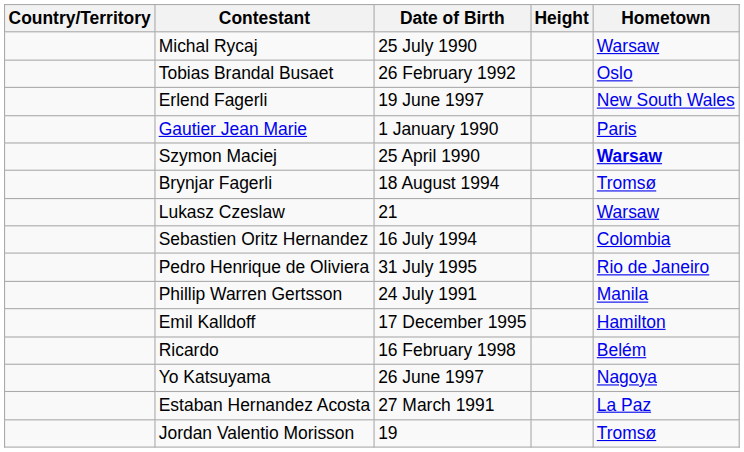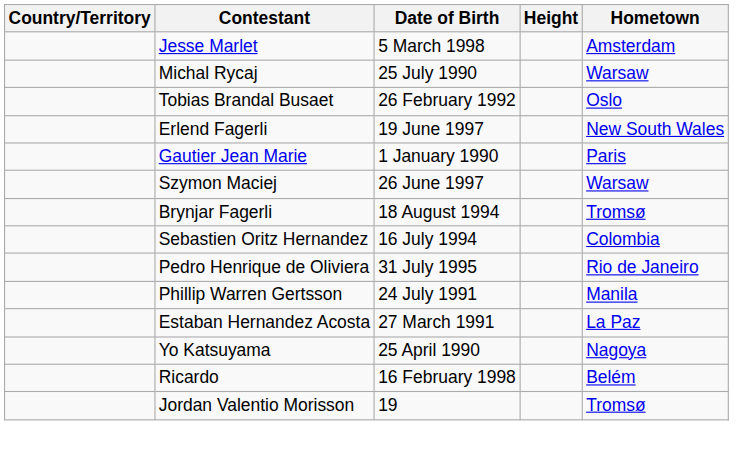 <table class="wikitable sortable">
 <tr>
 <th>Country/Territory</th>
 <th>Contestant</th>
 <th>Date of Birth</th>
 <th>Height</th>
 <th>Hometown</th>
+</tr>
+<tr>
+<td><strong></strong></td>
+<td><a href='#'>Jesse Marlet</a></td>
+<td>5 March 1998</td>
+<td></td>
+<td><a href='#'>Amsterdam</a></td>
 </tr>
 <tr>
 <td><strong></strong></td>
 <td>Michal Rycaj</td>
 <td>25 July 1990</td>
 <td></td>
 <td><a href='#'>Warsaw</a></td>
 </tr>
 <tr>
 <td><strong></strong></td>
 <td>Tobias Brandal Busaet</td>
 <td>26 February 1992</td>
 <td></td>
 <td><a href='#'>Oslo</a></td>
 </tr>
 <tr>
 <td><strong></strong></td>
 <td>Erlend Fagerli</td>
 <td>19 June 1997</td>
 <td></td>
 <td><a href='#'>New South Wales</a></td>
 </tr>
 <tr>
 <td><strong></strong></td>
 <td><a href='#'>Gautier Jean Marie</a></td>
 <td>1 January 1990</td>
 <td></td>
 <td><a href='#'>Paris</a></td>
 </tr>
 <tr>
 <td><strong></strong></td>
 <td>Szymon Maciej</td>
-<td>25 April 1990</td>
+<td>26 June 1997</td>
 <td></td>
-<td><strong><a href='#'>Warsaw</a></strong></td>
+<td><a href='#'>Warsaw</a></td>
 </tr>
 <tr>
 <td><strong></strong></td>
 <td>Brynjar Fagerli</td>
 <td>18 August 1994</td>
 <td></td>
 <td><a href='#'>Tromsø</a></td>
-</tr>
-<tr>
-<td><strong></strong></td>
-<td>Lukasz Czeslaw</td>
-<td>21</td>
-<td></td>
-<td><a href='#'>Warsaw</a></td>
 </tr>
 <tr>
 <td><strong></strong></td>
 <td>Sebastien Oritz Hernandez</td>
 <td>16 July 1994</td>
 <td></td>
 <td><a href='#'>Colombia</a></td>
 </tr>
 <tr>
 <td><strong></strong></td>
 <td>Pedro Henrique de Oliviera</td>
 <td>31 July 1995</td>
 <td></td>
 <td><a href='#'>Rio de Janeiro</a></td>
 </tr>
 <tr>
 <td><strong></strong></td>
 <td>Phillip Warren Gertsson</td>
 <td>24 July 1991</td>
 <td></td>
 <td><a href='#'>Manila</a></td>
 </tr>
 <tr>
 <td><strong></strong></td>
-<td>Emil Kalldoff</td>
-<td>17 December 1995</td>
+<td>Estaban Hernandez Acosta</td>
+<td>27 March 1991</td>
 <td></td>
-<td><a href='#'>Hamilton</a></td>
+<td><a href='#'>La Paz</a></td>
+</tr>
+<tr>
+<td><strong></strong></td>
+<td>Yo Katsuyama</td>
+<td>25 April 1990</td>
+<td></td>
+<td><a href='#'>Nagoya</a></td>
 </tr>
 <tr>
 <td><strong></strong></td>
 <td>Ricardo</td>
 <td>16 February 1998</td>
 <td></td>
 <td><a href='#'>Belém</a></td>
 </tr>
 <tr>
 <td><strong></strong></td>
-<td>Yo Katsuyama</td>
-<td>26 June 1997</td>
-<td></td>
-<td><a href='#'>Nagoya</a></td>
-</tr>
-<tr>
-<td><strong></strong></td>
-<td>Estaban Hernandez Acosta</td>
-<td>27 March 1991</td>
-<td></td>
-<td><a href='#'>La Paz</a></td>
-</tr>
-<tr>
-<td><strong></strong></td>
 <td>Jordan Valentio Morisson</td>
 <td>19</td>
 <td></td>
 <td><a href='#'>Tromsø</a></td>
 </tr>
 </table>
